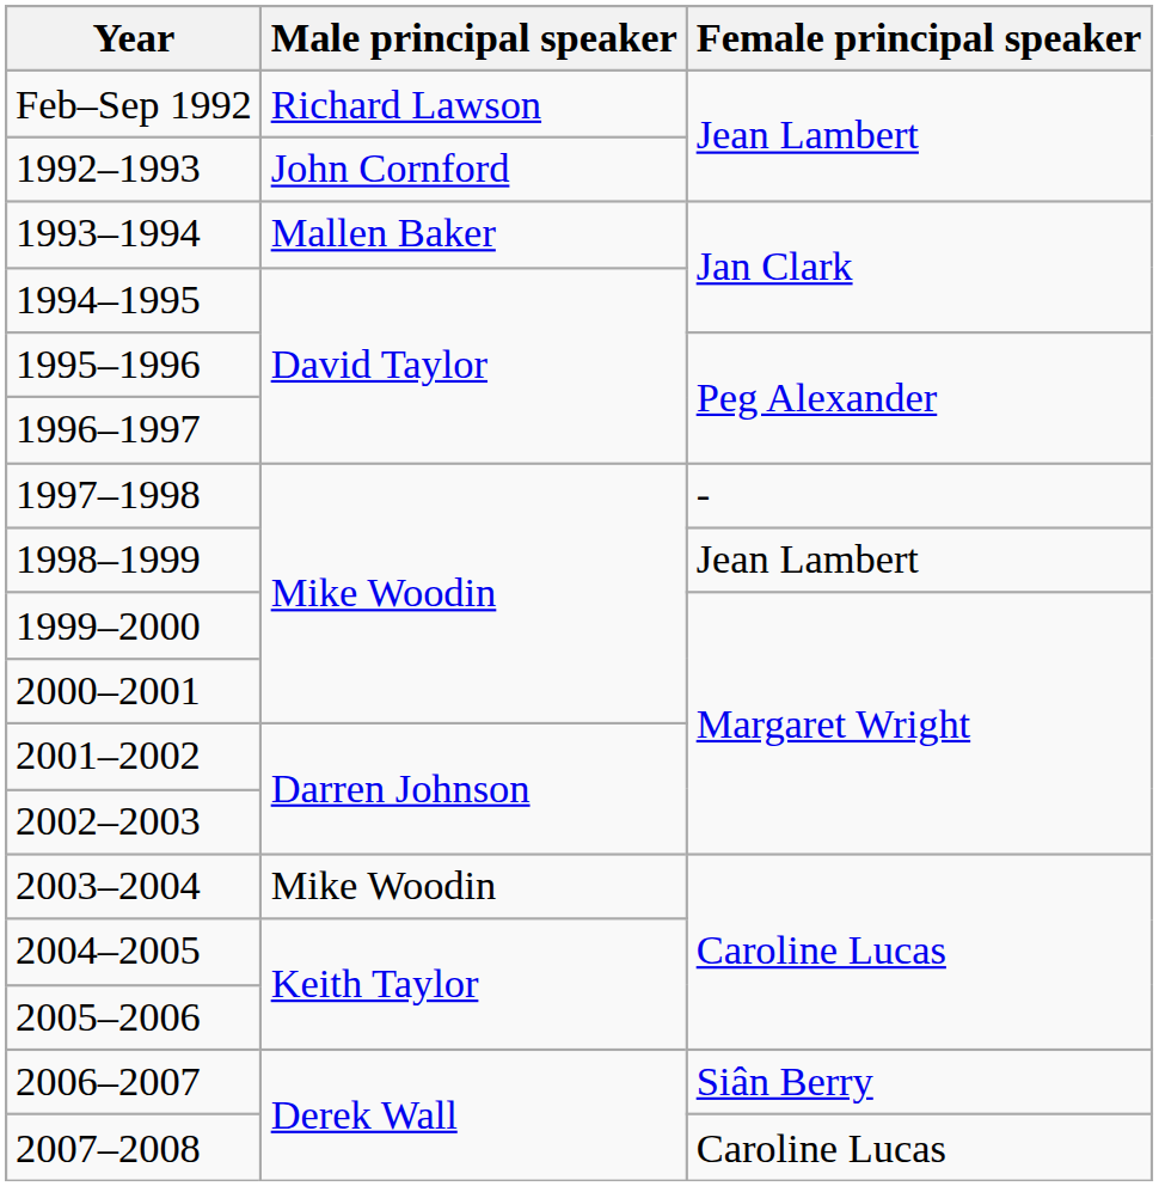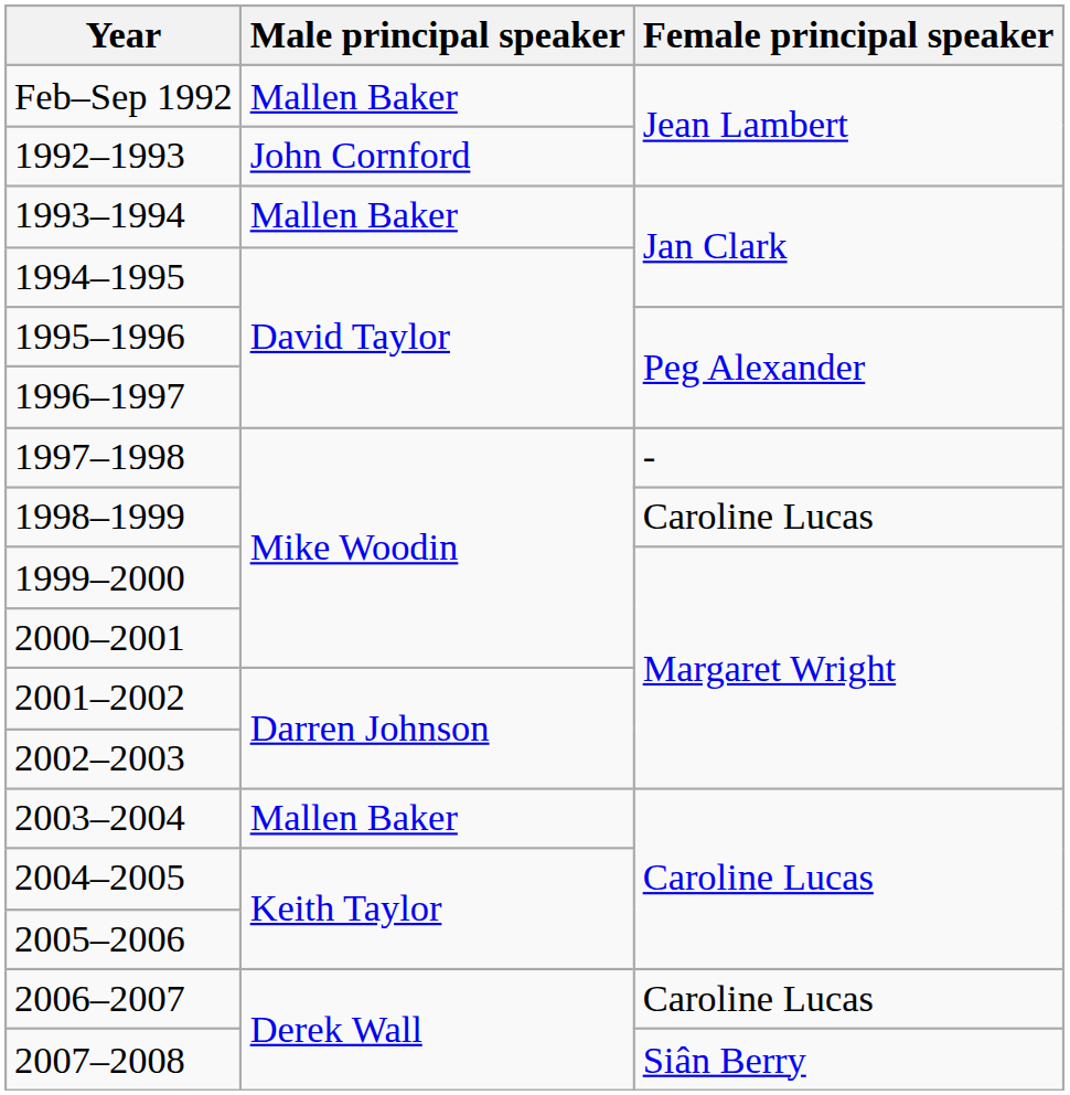 <table class="wikitable sortable">
 <tr>
 <th>Year</th>
 <th>Male principal speaker</th>
 <th>Female principal speaker</th>
 </tr>
 <tr>
 <td>Feb–Sep 1992</td>
-<td><a href='#'>Richard Lawson</a></td>
+<td><a href='#'>Mallen Baker</a></td>
 <td rowspan=2><a href='#'>Jean Lambert</a></td>
 </tr>
 <tr>
 <td>1992–1993</td>
 <td><a href='#'>John Cornford</a></td>
 </tr>
 <tr>
 <td>1993–1994</td>
 <td><a href='#'>Mallen Baker</a></td>
 <td rowspan="2"><a href='#'>Jan Clark</a></td>
 </tr>
 <tr>
 <td>1994–1995</td>
 <td rowspan=3><a href='#'>David Taylor</a></td>
 </tr>
 <tr>
 <td>1995–1996</td>
 <td rowspan=2><a href='#'>Peg Alexander</a></td>
 </tr>
 <tr>
 <td>1996–1997</td>
 </tr>
 <tr>
 <td>1997–1998</td>
 <td rowspan=4><a href='#'>Mike Woodin</a></td>
 <td>-</td>
 </tr>
 <tr>
 <td>1998–1999</td>
-<td>Jean Lambert</td>
+<td>Caroline Lucas</td>
 </tr>
 <tr>
 <td>1999–2000</td>
 <td rowspan=4><a href='#'>Margaret Wright</a></td>
 </tr>
 <tr>
 <td>2000–2001</td>
 </tr>
 <tr>
 <td>2001–2002</td>
 <td rowspan=2><a href='#'>Darren Johnson</a></td>
 </tr>
 <tr>
 <td>2002–2003</td>
 </tr>
 <tr>
 <td>2003–2004</td>
-<td>Mike Woodin</td>
+<td><a href='#'>Mallen Baker</a></td>
 <td rowspan=3><a href='#'>Caroline Lucas</a></td>
 </tr>
 <tr>
 <td>2004–2005</td>
 <td rowspan=2><a href='#'>Keith Taylor</a></td>
 </tr>
 <tr>
 <td>2005–2006</td>
 </tr>
 <tr>
 <td>2006–2007</td>
 <td rowspan=2><a href='#'>Derek Wall</a></td>
-<td><a href='#'>Siân Berry</a></td>
+<td>Caroline Lucas</td>
 </tr>
 <tr>
 <td>2007–2008</td>
-<td>Caroline Lucas</td>
+<td><a href='#'>Siân Berry</a></td>
 </tr>
 </table>
